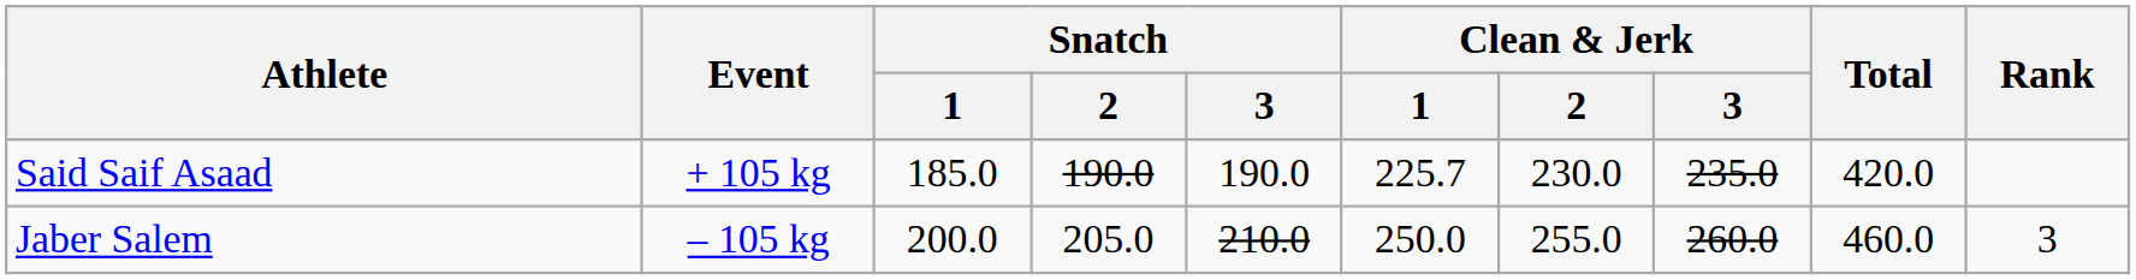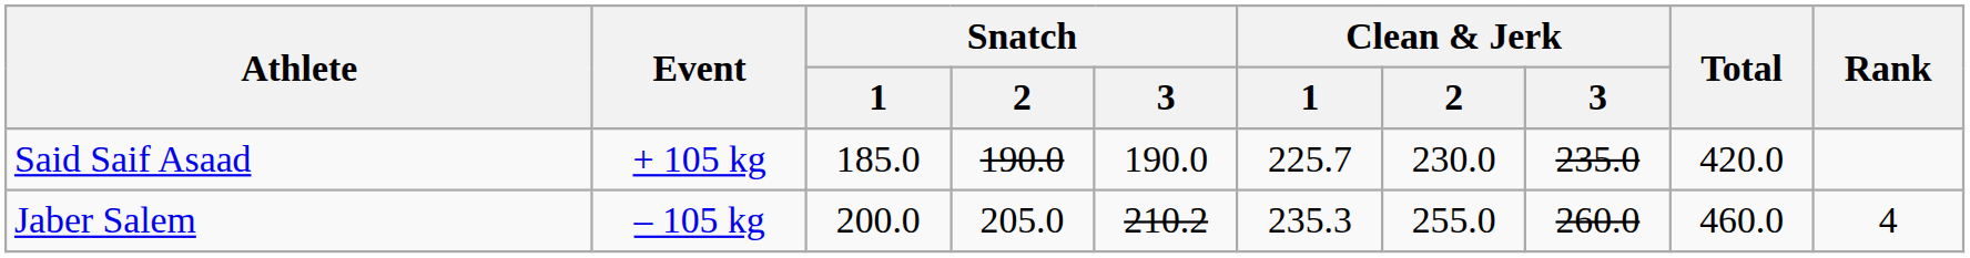 <table class=wikitable style="font-size:95%" width="90%">
 <tr>
 <th rowspan="2">Athlete</th>
 <th rowspan="2">Event</th>
 <th colspan="3">Snatch</th>
 <th colspan="3">Clean & Jerk</th>
 <th rowspan="2">Total</th>
 <th rowspan="2">Rank</th>
 </tr>
 <tr>
 <th>1</th>
 <th>2</th>
 <th>3</th>
 <th>1</th>
 <th>2</th>
 <th>3</th>
 </tr>
 <tr>
 <td width=30%><a href='#'>Said Saif Asaad</a></td>
 <td align=center><a href='#'>+ 105 kg</a></td>
 <td align=center>185.0</td>
 <td align=center><s>190.0</s></td>
 <td align=center>190.0</td>
 <td align=center>225.7</td>
 <td align=center>230.0</td>
 <td align=center><s>235.0</s></td>
 <td align=center>420.0</td>
 <td align=center></td>
 </tr>
 <tr>
 <td width=30%><a href='#'>Jaber Salem</a></td>
 <td align=center><a href='#'>– 105 kg</a></td>
 <td align=center>200.0</td>
 <td align=center>205.0</td>
-<td align=center><s>210.0</s></td>
-<td align=center>250.0</td>
+<td align=center><s>210.2</s></td>
+<td align=center>235.3</td>
 <td align=center>255.0</td>
 <td align=center><s>260.0</s></td>
 <td align=center>460.0</td>
-<td align=center>3</td>
+<td align=center>4</td>
 </tr>
 </table>
